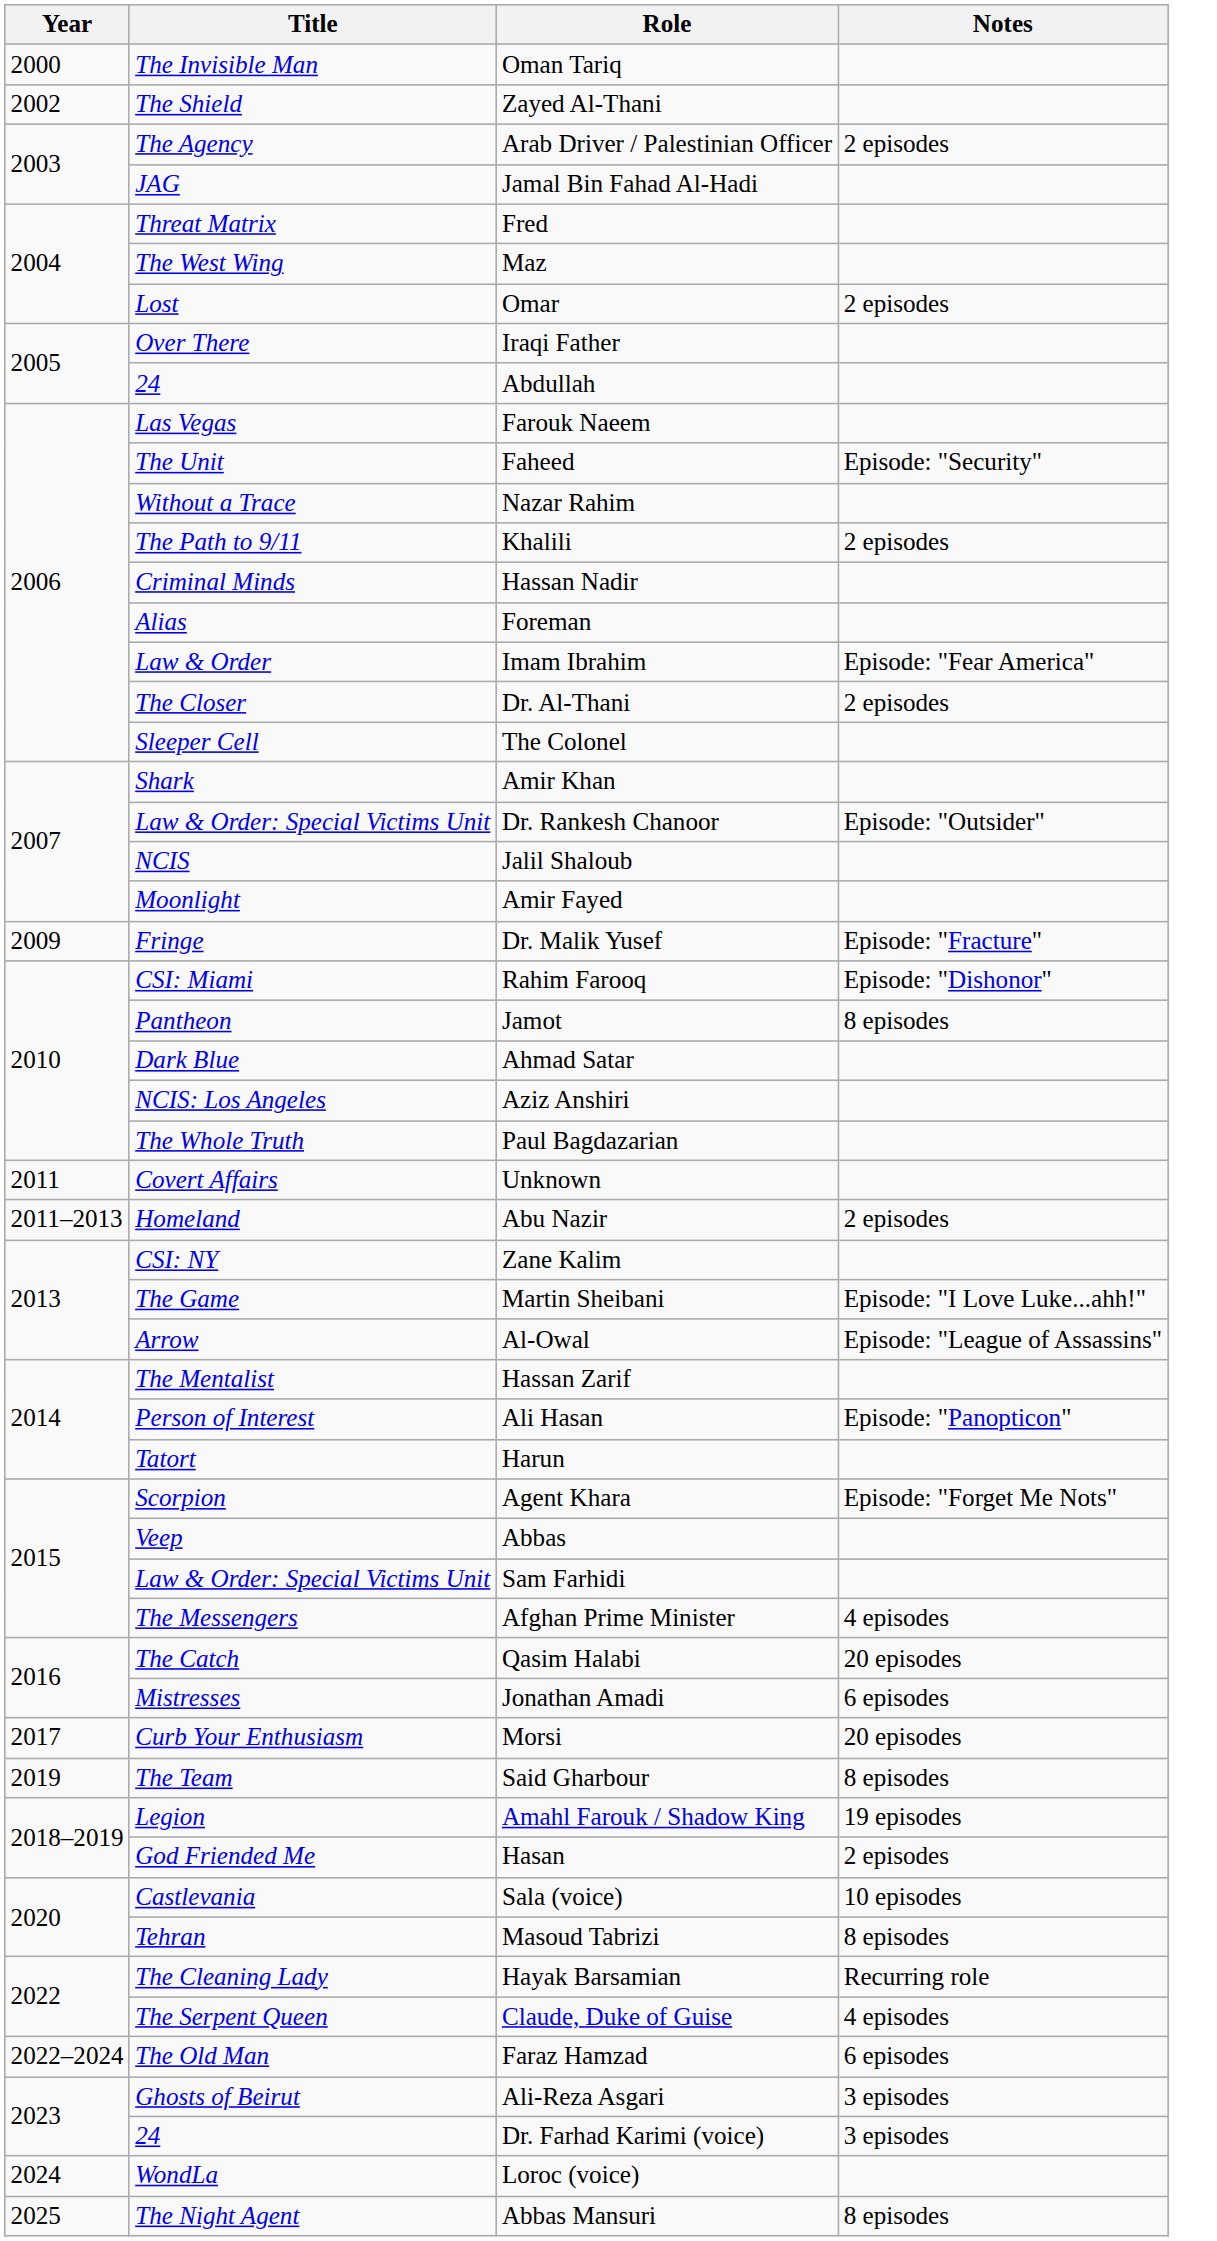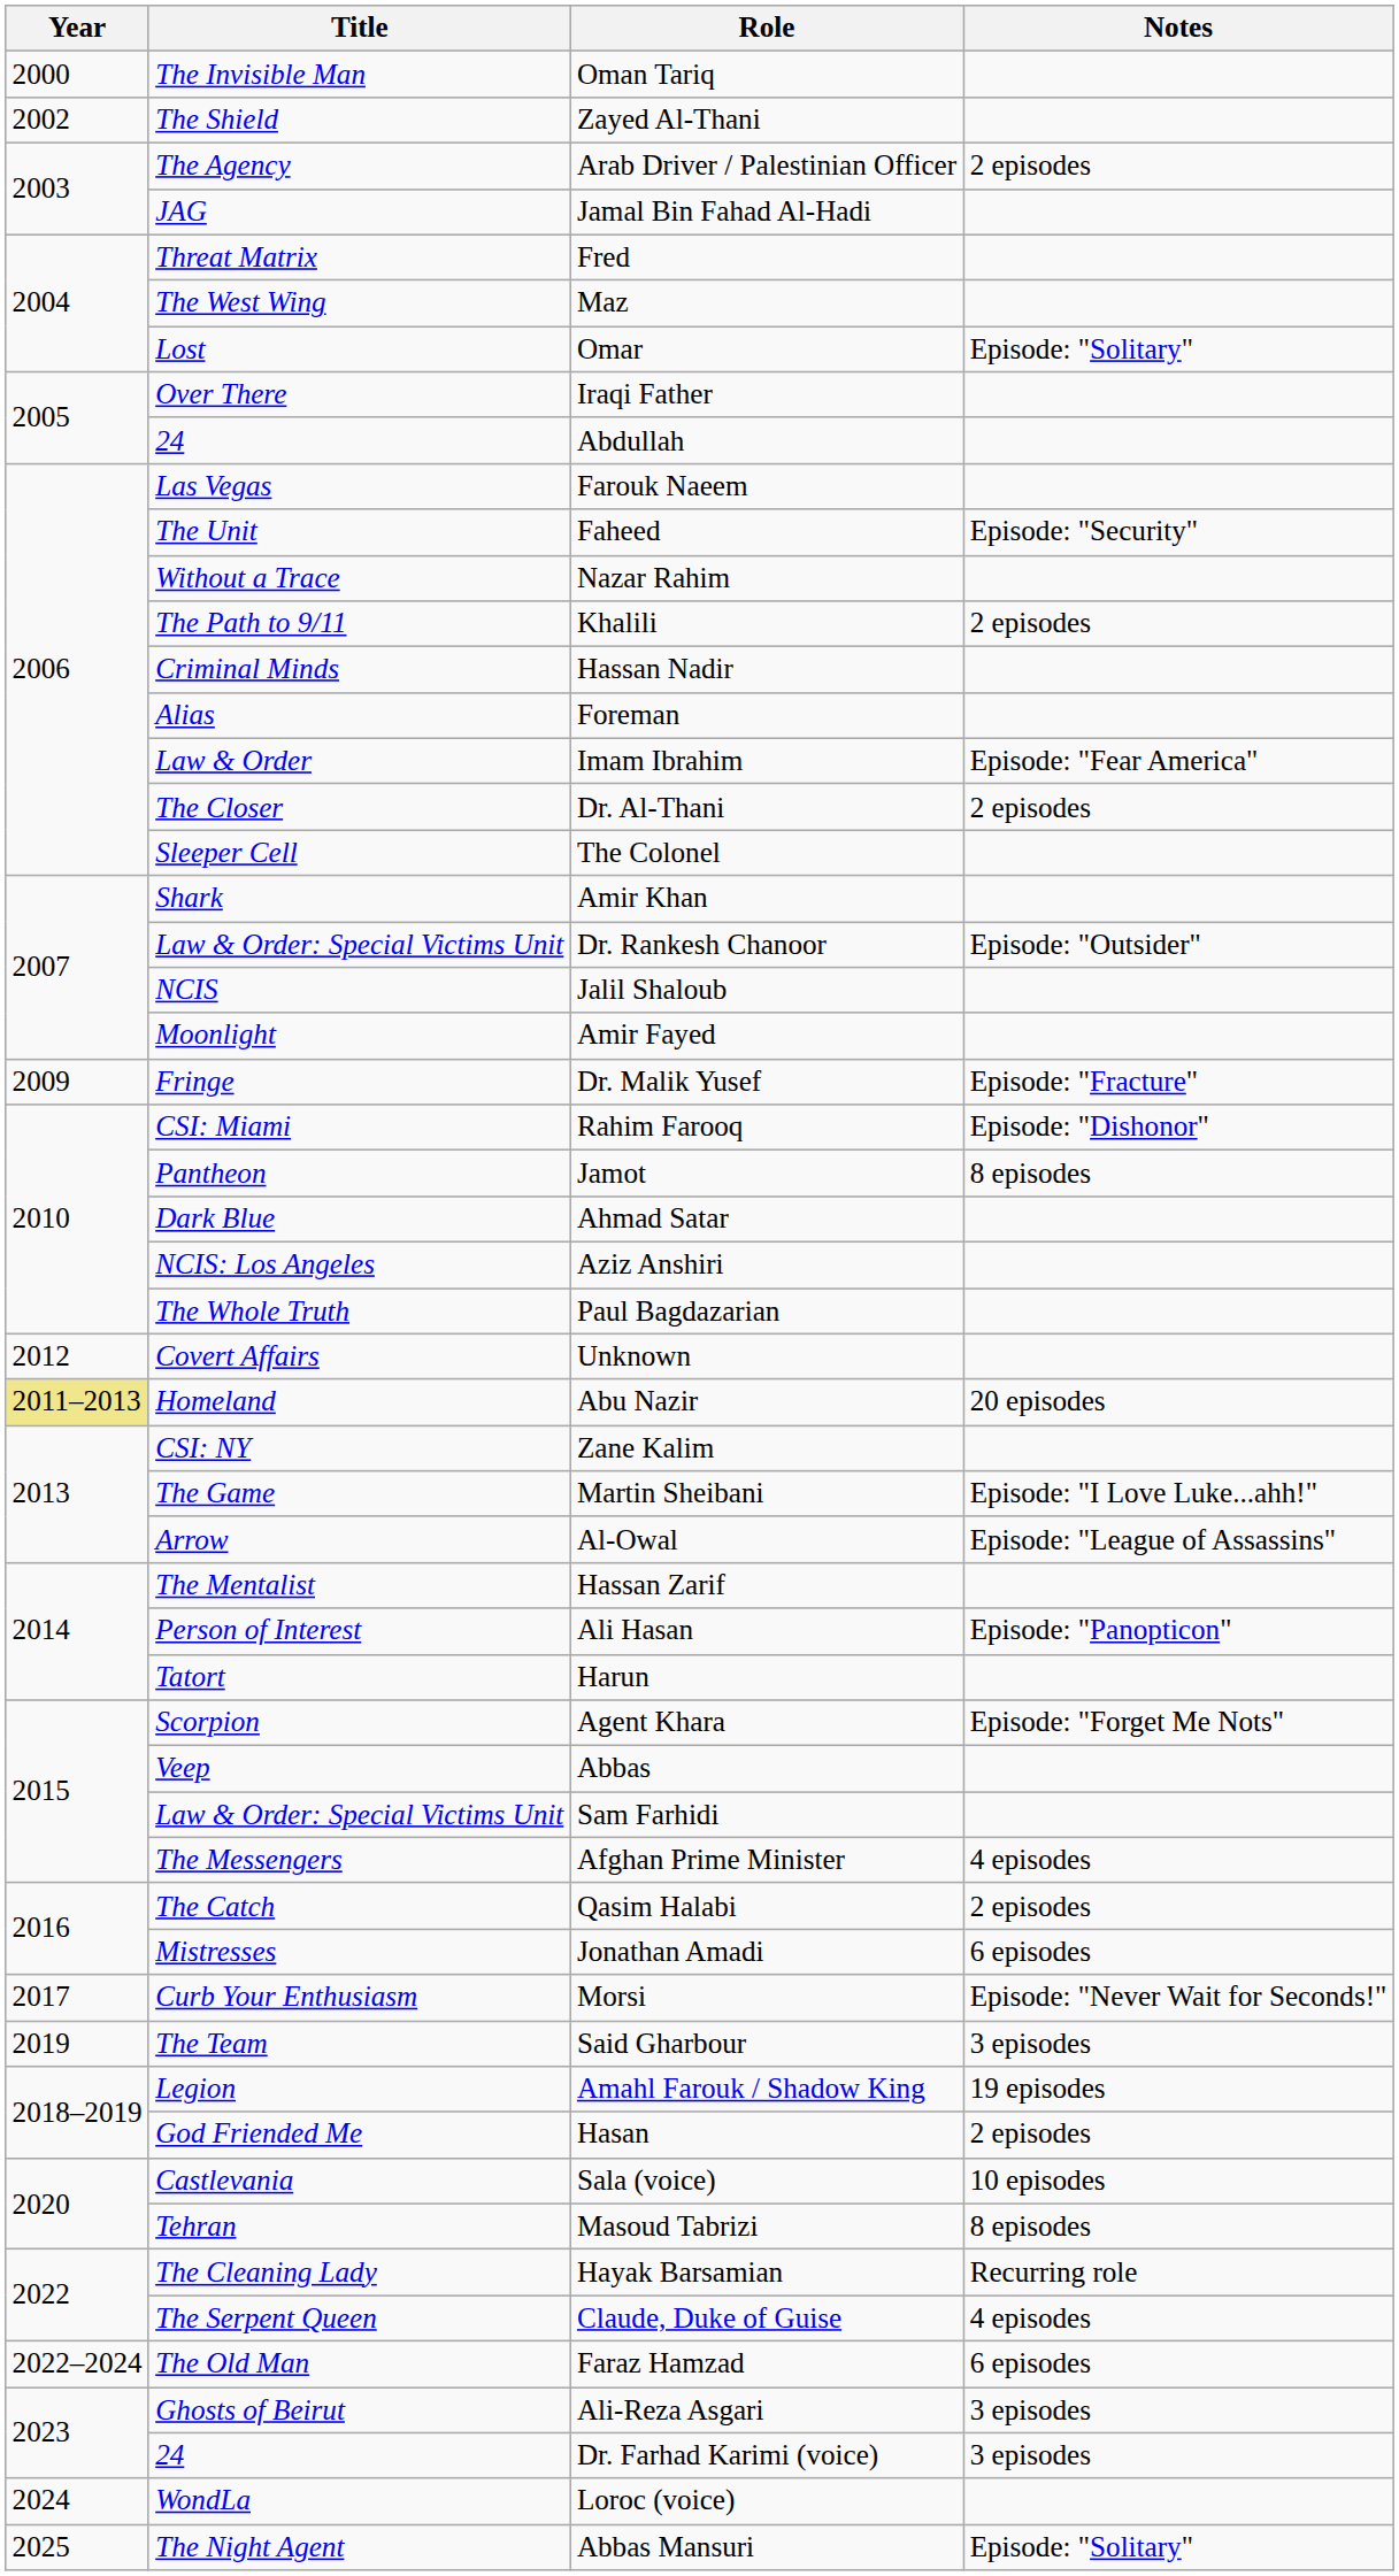 <table class="wikitable sortable">
 <tr>
 <th>Year</th>
 <th>Title</th>
 <th>Role</th>
 <th class="unsortable">Notes</th>
 </tr>
 <tr>
 <td>2000</td>
 <td><em><a href='#'>The Invisible Man</a></em></td>
 <td>Oman Tariq</td>
 <td></td>
 </tr>
 <tr>
 <td>2002</td>
 <td><em><a href='#'>The Shield</a></em></td>
 <td>Zayed Al-Thani</td>
 <td></td>
 </tr>
 <tr>
 <td rowspan=2>2003</td>
 <td><em><a href='#'>The Agency</a></em></td>
 <td>Arab Driver / Palestinian Officer</td>
 <td>2 episodes</td>
 </tr>
 <tr>
 <td><em><a href='#'>JAG</a></em></td>
 <td>Jamal Bin Fahad Al-Hadi</td>
 <td></td>
 </tr>
 <tr>
 <td rowspan=3>2004</td>
 <td><em><a href='#'>Threat Matrix</a></em></td>
 <td>Fred</td>
 <td></td>
 </tr>
 <tr>
 <td><em><a href='#'>The West Wing</a></em></td>
 <td>Maz</td>
 <td></td>
 </tr>
 <tr>
 <td><em><a href='#'>Lost</a></em></td>
 <td>Omar</td>
-<td>2 episodes</td>
+<td>Episode: "<a href='#'>Solitary</a>"</td>
 </tr>
 <tr>
 <td rowspan=2>2005</td>
 <td><em><a href='#'>Over There</a></em></td>
 <td>Iraqi Father</td>
 <td></td>
 </tr>
 <tr>
 <td><em><a href='#'>24</a></em></td>
 <td>Abdullah</td>
 <td></td>
 </tr>
 <tr>
 <td rowspan=9>2006</td>
 <td><em><a href='#'>Las Vegas</a></em></td>
 <td>Farouk Naeem</td>
 <td></td>
 </tr>
 <tr>
 <td><em><a href='#'>The Unit</a></em></td>
 <td>Faheed</td>
 <td>Episode: "Security"</td>
 </tr>
 <tr>
 <td><em><a href='#'>Without a Trace</a></em></td>
 <td>Nazar Rahim</td>
 <td></td>
 </tr>
 <tr>
 <td><em><a href='#'>The Path to 9/11</a></em></td>
 <td>Khalili</td>
 <td>2 episodes</td>
 </tr>
 <tr>
 <td><em><a href='#'>Criminal Minds</a></em></td>
 <td>Hassan Nadir</td>
 <td></td>
 </tr>
 <tr>
 <td><em><a href='#'>Alias</a></em></td>
 <td>Foreman</td>
 <td></td>
 </tr>
 <tr>
 <td><em><a href='#'>Law & Order</a></em></td>
 <td>Imam Ibrahim</td>
 <td>Episode: "Fear America"</td>
 </tr>
 <tr>
 <td><em><a href='#'>The Closer</a></em></td>
 <td>Dr. Al-Thani</td>
 <td>2 episodes</td>
 </tr>
 <tr>
 <td><em><a href='#'>Sleeper Cell</a></em></td>
 <td>The Colonel</td>
 <td></td>
 </tr>
 <tr>
 <td rowspan=4>2007</td>
 <td><em><a href='#'>Shark</a></em></td>
 <td>Amir Khan</td>
 <td></td>
 </tr>
 <tr>
 <td><em><a href='#'>Law & Order: Special Victims Unit</a></em></td>
 <td>Dr. Rankesh Chanoor</td>
 <td>Episode: "Outsider"</td>
 </tr>
 <tr>
 <td><em><a href='#'>NCIS</a></em></td>
 <td>Jalil Shaloub</td>
 <td></td>
 </tr>
 <tr>
 <td><em><a href='#'>Moonlight</a></em></td>
 <td>Amir Fayed</td>
 <td></td>
 </tr>
 <tr>
 <td>2009</td>
 <td><em><a href='#'>Fringe</a></em></td>
 <td>Dr. Malik Yusef</td>
 <td>Episode: "<a href='#'>Fracture</a>"</td>
 </tr>
 <tr>
 <td rowspan=5>2010</td>
 <td><em><a href='#'>CSI: Miami</a></em></td>
 <td>Rahim Farooq</td>
 <td>Episode: "<a href='#'>Dishonor</a>"</td>
 </tr>
 <tr>
 <td><em><a href='#'>Pantheon</a></em></td>
 <td>Jamot</td>
 <td>8 episodes</td>
 </tr>
 <tr>
 <td><em><a href='#'>Dark Blue</a></em></td>
 <td>Ahmad Satar</td>
 <td></td>
 </tr>
 <tr>
 <td><em><a href='#'>NCIS: Los Angeles</a></em></td>
 <td>Aziz Anshiri</td>
 <td></td>
 </tr>
 <tr>
 <td><em><a href='#'>The Whole Truth</a></em></td>
 <td>Paul Bagdazarian</td>
 <td></td>
 </tr>
 <tr>
-<td>2011</td>
+<td>2012</td>
 <td><em><a href='#'>Covert Affairs</a></em></td>
 <td>Unknown</td>
 <td></td>
 </tr>
 <tr>
-<td>2011–2013</td>
+<td style="background: khaki;">2011–2013</td>
 <td><em><a href='#'>Homeland</a></em></td>
 <td>Abu Nazir</td>
-<td>2 episodes</td>
+<td>20 episodes</td>
 </tr>
 <tr>
 <td rowspan=3>2013</td>
 <td><em><a href='#'>CSI: NY</a></em></td>
 <td>Zane Kalim</td>
 <td></td>
 </tr>
 <tr>
 <td><em><a href='#'>The Game</a></em></td>
 <td>Martin Sheibani</td>
 <td>Episode: "I Love Luke...ahh!"</td>
 </tr>
 <tr>
 <td><em><a href='#'>Arrow</a></em></td>
 <td>Al-Owal</td>
 <td>Episode: "League of Assassins"</td>
 </tr>
 <tr>
 <td rowspan=3>2014</td>
 <td><em><a href='#'>The Mentalist</a></em></td>
 <td>Hassan Zarif</td>
 <td></td>
 </tr>
 <tr>
 <td><em><a href='#'>Person of Interest</a></em></td>
 <td>Ali Hasan</td>
 <td>Episode: "<a href='#'>Panopticon</a>"</td>
 </tr>
 <tr>
 <td><em><a href='#'>Tatort</a></em> </td>
 <td>Harun</td>
 <td></td>
 </tr>
 <tr>
 <td rowspan=4>2015</td>
 <td><em><a href='#'>Scorpion</a></em></td>
 <td>Agent Khara</td>
 <td>Episode: "Forget Me Nots"</td>
 </tr>
 <tr>
 <td><em><a href='#'>Veep</a></em></td>
 <td>Abbas</td>
 <td></td>
 </tr>
 <tr>
 <td><em><a href='#'>Law & Order: Special Victims Unit</a></em></td>
 <td>Sam Farhidi</td>
 <td></td>
 </tr>
 <tr>
 <td><em><a href='#'>The Messengers</a></em></td>
 <td>Afghan Prime Minister</td>
 <td>4 episodes</td>
 </tr>
 <tr>
 <td rowspan=2>2016</td>
 <td><em><a href='#'>The Catch</a></em></td>
 <td>Qasim Halabi</td>
-<td>20 episodes</td>
+<td>2 episodes</td>
 </tr>
 <tr>
 <td><em><a href='#'>Mistresses</a></em></td>
 <td>Jonathan Amadi</td>
 <td>6 episodes</td>
 </tr>
 <tr>
 <td>2017</td>
 <td><em><a href='#'>Curb Your Enthusiasm</a></em></td>
 <td>Morsi</td>
-<td>20 episodes</td>
+<td>Episode: "Never Wait for Seconds!"</td>
 </tr>
 <tr>
 <td>2019</td>
 <td><em><a href='#'>The Team</a></em></td>
 <td>Said Gharbour</td>
-<td>8 episodes</td>
+<td>3 episodes</td>
 </tr>
 <tr>
 <td rowspan=2>2018–2019</td>
 <td><em><a href='#'>Legion</a></em></td>
 <td><a href='#'>Amahl Farouk / Shadow King</a></td>
 <td>19 episodes</td>
 </tr>
 <tr>
 <td><em><a href='#'>God Friended Me</a></em></td>
 <td>Hasan</td>
 <td>2 episodes</td>
 </tr>
 <tr>
 <td rowspan=2>2020</td>
 <td><em><a href='#'>Castlevania</a></em></td>
 <td>Sala (voice)</td>
 <td>10 episodes</td>
 </tr>
 <tr>
 <td><em><a href='#'>Tehran</a></em></td>
 <td>Masoud Tabrizi</td>
 <td>8 episodes</td>
 </tr>
 <tr>
 <td rowspan=2>2022</td>
 <td><em><a href='#'>The Cleaning Lady</a></em></td>
 <td>Hayak Barsamian</td>
 <td>Recurring role</td>
 </tr>
 <tr>
 <td><em><a href='#'>The Serpent Queen</a></em></td>
 <td><a href='#'>Claude, Duke of Guise</a></td>
 <td>4 episodes</td>
 </tr>
 <tr>
 <td>2022–2024</td>
 <td><em><a href='#'>The Old Man</a></em></td>
 <td>Faraz Hamzad</td>
 <td>6 episodes</td>
 </tr>
 <tr>
 <td rowspan=2>2023</td>
 <td><em><a href='#'>Ghosts of Beirut</a></em></td>
 <td>Ali-Reza Asgari</td>
 <td>3 episodes</td>
 </tr>
 <tr>
 <td><em><a href='#'>24</a></em></td>
 <td>Dr. Farhad Karimi (voice)</td>
 <td>3 episodes</td>
 </tr>
 <tr>
 <td>2024</td>
 <td><em><a href='#'>WondLa</a></em></td>
 <td>Loroc (voice)</td>
 <td></td>
 </tr>
 <tr>
 <td>2025</td>
 <td><em><a href='#'>The Night Agent</a></em></td>
 <td>Abbas Mansuri</td>
-<td>8 episodes</td>
+<td>Episode: "<a href='#'>Solitary</a>"</td>
 </tr>
 </table>
